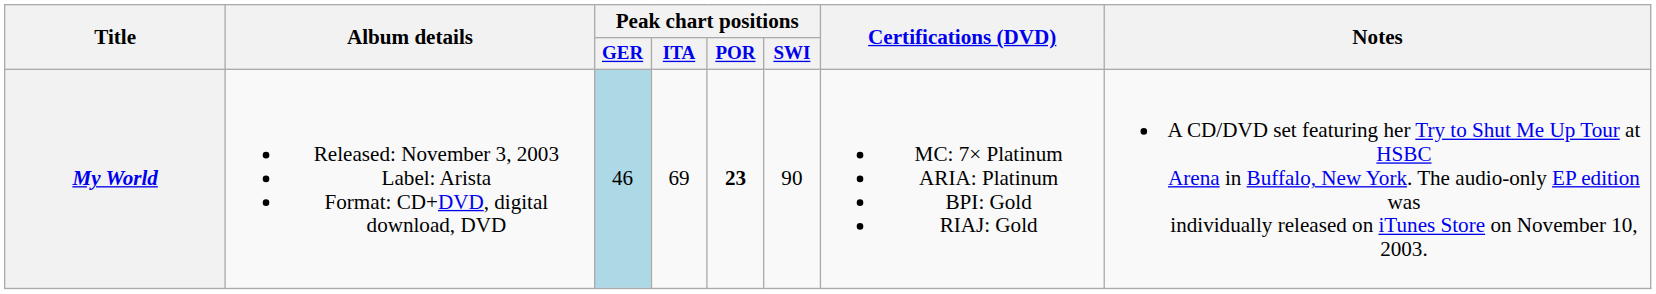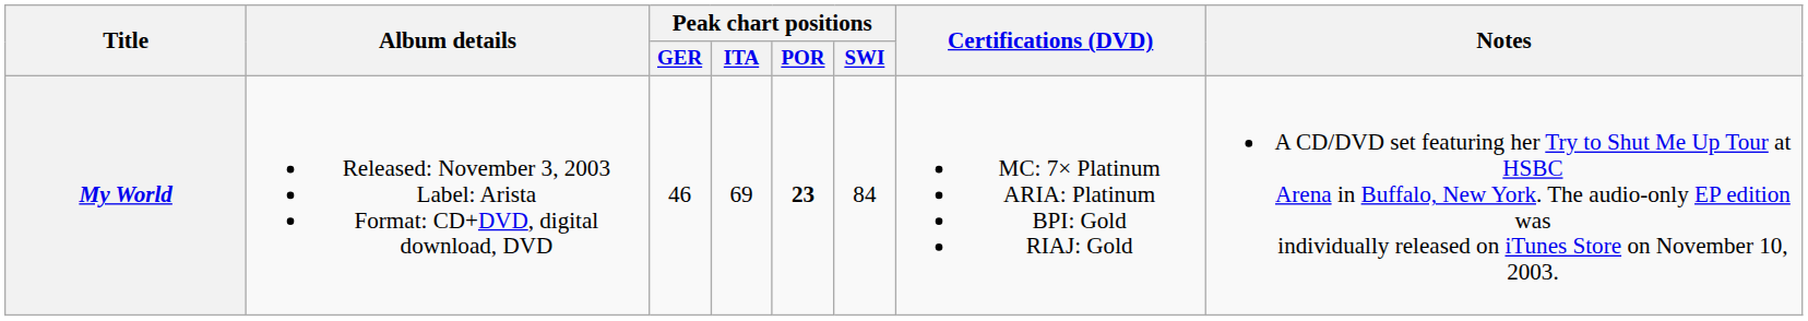 <table class="wikitable plainrowheaders" style="text-align:center;">
 <tr>
 <th scope="col" rowspan="2" style="width:10em;">Title</th>
 <th scope="col" rowspan="2" style="width:17em;">Album details</th>
 <th scope="col" colspan="4">Peak chart positions</th>
 <th scope="col" rowspan="2" style="width:13em;"><a href='#'>Certifications (DVD)</a></th>
 <th scope="col" rowspan="2">Notes</th>
 </tr>
 <tr>
 <th scope="col" style="width:2.5em;font-size:90%;"><a href='#'>GER</a><br></th>
 <th scope="col" style="width:2.5em;font-size:90%;"><a href='#'>ITA</a><br></th>
 <th scope="col" style="width:2.5em;font-size:90%;"><a href='#'>POR</a><br></th>
 <th scope="col" style="width:2.5em;font-size:90%;"><a href='#'>SWI</a><br></th>
 </tr>
 <tr>
 <th scope="row"><em><a href='#'>My World</a></em></th>
 <td><br><ul><li>Released: November 3, 2003</li><li>Label: Arista</li><li>Format: CD+<a href='#'>DVD</a>, digital download, DVD</li></ul></td>
-<td style="background: lightblue;">46</td>
+<td>46</td>
 <td>69</td>
 <td><strong>23</strong></td>
-<td>90</td>
+<td>84</td>
 <td><br><ul><li>MC: 7× Platinum</li><li>ARIA: Platinum</li><li>BPI: Gold</li><li>RIAJ: Gold</li></ul></td>
 <td><br><ul><li>A CD/DVD set featuring her <a href='#'>Try to Shut Me Up Tour</a> at <a href='#'>HSBC<br>Arena</a> in <a href='#'>Buffalo, New York</a>. The audio-only <a href='#'>EP edition</a> was<br>individually released on <a href='#'>iTunes Store</a> on November 10, 2003.</li></ul></td>
 </tr>
 </table>
